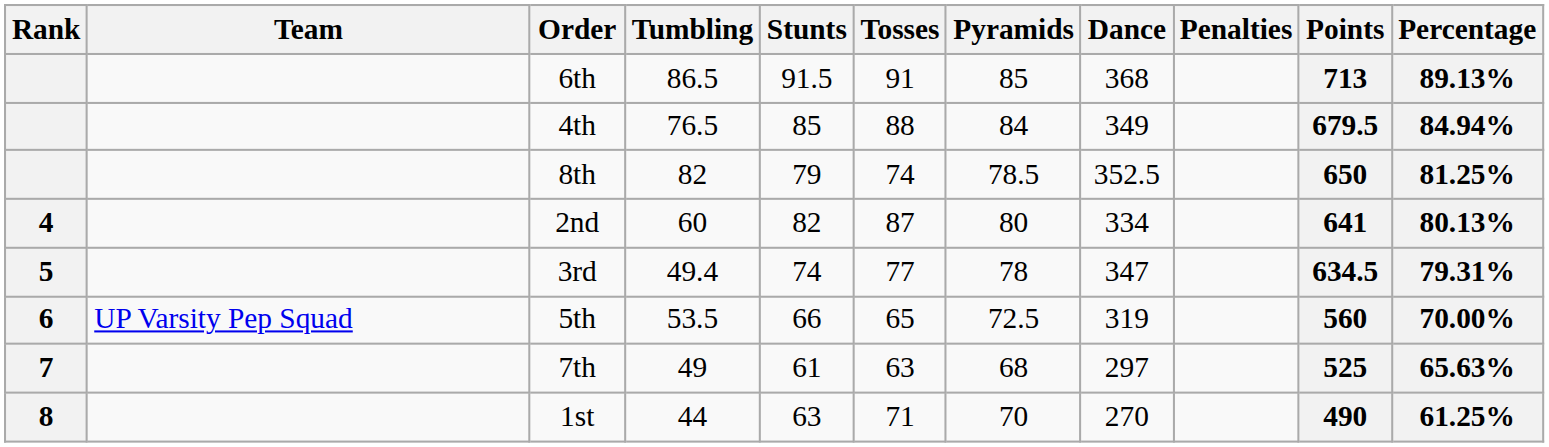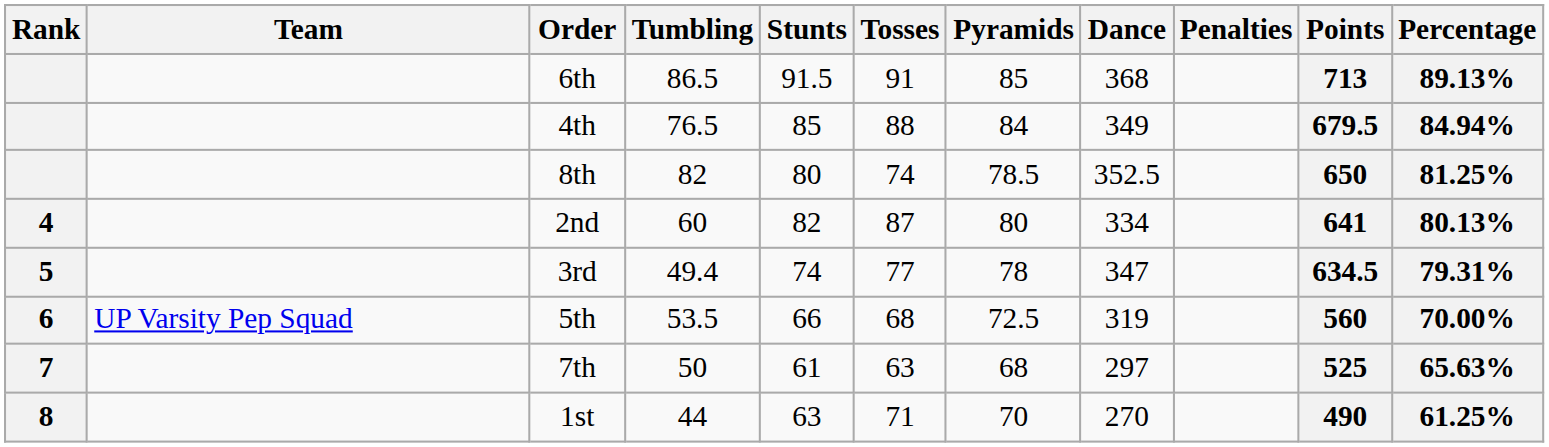 <table class="wikitable sortable" style="font-size:90%; text-align:center;">
 <tr>
 <th style="width:30px;">Rank</th>
 <th style="width:210px;">Team</th>
 <th style="width:40px;">Order</th>
 <th>Tumbling</th>
 <th>Stunts</th>
 <th>Tosses</th>
 <th>Pyramids</th>
 <th>Dance</th>
 <th>Penalties</th>
 <th>Points</th>
 <th>Percentage</th>
 </tr>
 <tr>
 <th></th>
 <td style="text-align:left"></td>
 <td>6th</td>
 <td>86.5</td>
 <td>91.5</td>
 <td>91</td>
 <td>85</td>
 <td>368</td>
 <td></td>
 <th>713</th>
 <th>89.13%</th>
 </tr>
 <tr>
 <th></th>
 <td style="text-align:left"></td>
 <td>4th</td>
 <td>76.5</td>
 <td>85</td>
 <td>88</td>
 <td>84</td>
 <td>349</td>
 <td></td>
 <th>679.5</th>
 <th>84.94%</th>
 </tr>
 <tr>
 <th></th>
 <td style="text-align:left"></td>
 <td>8th</td>
 <td>82</td>
-<td>79</td>
+<td>80</td>
 <td>74</td>
 <td>78.5</td>
 <td>352.5</td>
 <td></td>
 <th>650</th>
 <th>81.25%</th>
 </tr>
 <tr>
 <th>4</th>
 <td style="text-align:left"></td>
 <td>2nd</td>
 <td>60</td>
 <td>82</td>
 <td>87</td>
 <td>80</td>
 <td>334</td>
 <td></td>
 <th>641</th>
 <th>80.13%</th>
 </tr>
 <tr>
 <th>5</th>
 <td style="text-align:left"></td>
 <td>3rd</td>
 <td>49.4</td>
 <td>74</td>
 <td>77</td>
 <td>78</td>
 <td>347</td>
 <td></td>
 <th>634.5</th>
 <th>79.31%</th>
 </tr>
 <tr>
 <th>6</th>
 <td style="text-align:left"> <a href='#'>UP Varsity Pep Squad</a></td>
 <td>5th</td>
 <td>53.5</td>
 <td>66</td>
-<td>65</td>
+<td>68</td>
 <td>72.5</td>
 <td>319</td>
 <td></td>
 <th>560</th>
 <th>70.00%</th>
 </tr>
 <tr>
 <th>7</th>
 <td style="text-align:left"></td>
 <td>7th</td>
-<td>49</td>
+<td>50</td>
 <td>61</td>
 <td>63</td>
 <td>68</td>
 <td>297</td>
 <td></td>
 <th>525</th>
 <th>65.63%</th>
 </tr>
 <tr>
 <th>8</th>
 <td style="text-align:left"></td>
 <td>1st</td>
 <td>44</td>
 <td>63</td>
 <td>71</td>
 <td>70</td>
 <td>270</td>
 <td></td>
 <th>490</th>
 <th>61.25%</th>
 </tr>
 </table>
